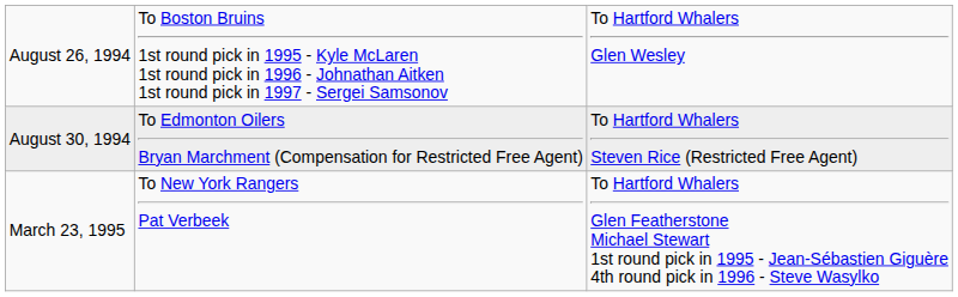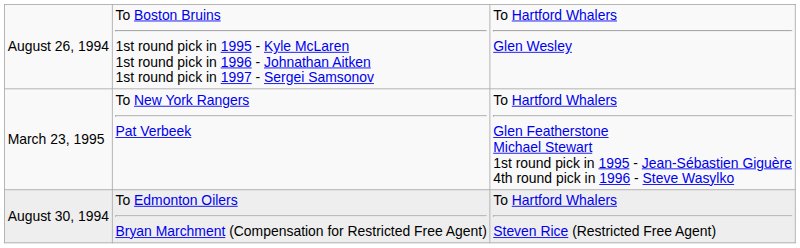 <table class="wikitable">
 <tr>
 <td>August 26, 1994</td>
 <td valign="top">To <a href='#'>Boston Bruins</a><hr>1st round pick in <a href='#'>1995</a> - <a href='#'>Kyle McLaren</a> <br> 1st round pick in <a href='#'>1996</a> - <a href='#'>Johnathan Aitken</a> <br> 1st round pick in <a href='#'>1997</a> - <a href='#'>Sergei Samsonov</a></td>
 <td valign="top">To <a href='#'>Hartford Whalers</a><hr><a href='#'>Glen Wesley</a></td>
 </tr>
+<tr>
+<td>March 23, 1995</td>
+<td valign="top">To <a href='#'>New York Rangers</a><hr><a href='#'>Pat Verbeek</a></td>
+<td valign="top">To <a href='#'>Hartford Whalers</a><hr><a href='#'>Glen Featherstone</a> <br> <a href='#'>Michael Stewart</a> <br> 1st round pick in <a href='#'>1995</a> - <a href='#'>Jean-Sébastien Giguère</a> <br> 4th round pick in <a href='#'>1996</a> - <a href='#'>Steve Wasylko</a></td>
+</tr>
 <tr style="background:#eee;">
 <td>August 30, 1994</td>
 <td valign="top">To <a href='#'>Edmonton Oilers</a><hr><a href='#'>Bryan Marchment</a> (Compensation for Restricted Free Agent)</td>
 <td valign="top">To <a href='#'>Hartford Whalers</a><hr><a href='#'>Steven Rice</a> (Restricted Free Agent)</td>
 </tr>
-<tr>
-<td>March 23, 1995</td>
-<td valign="top">To <a href='#'>New York Rangers</a><hr><a href='#'>Pat Verbeek</a></td>
-<td valign="top">To <a href='#'>Hartford Whalers</a><hr><a href='#'>Glen Featherstone</a> <br> <a href='#'>Michael Stewart</a> <br> 1st round pick in <a href='#'>1995</a> - <a href='#'>Jean-Sébastien Giguère</a> <br> 4th round pick in <a href='#'>1996</a> - <a href='#'>Steve Wasylko</a></td>
-</tr>
 </table>
